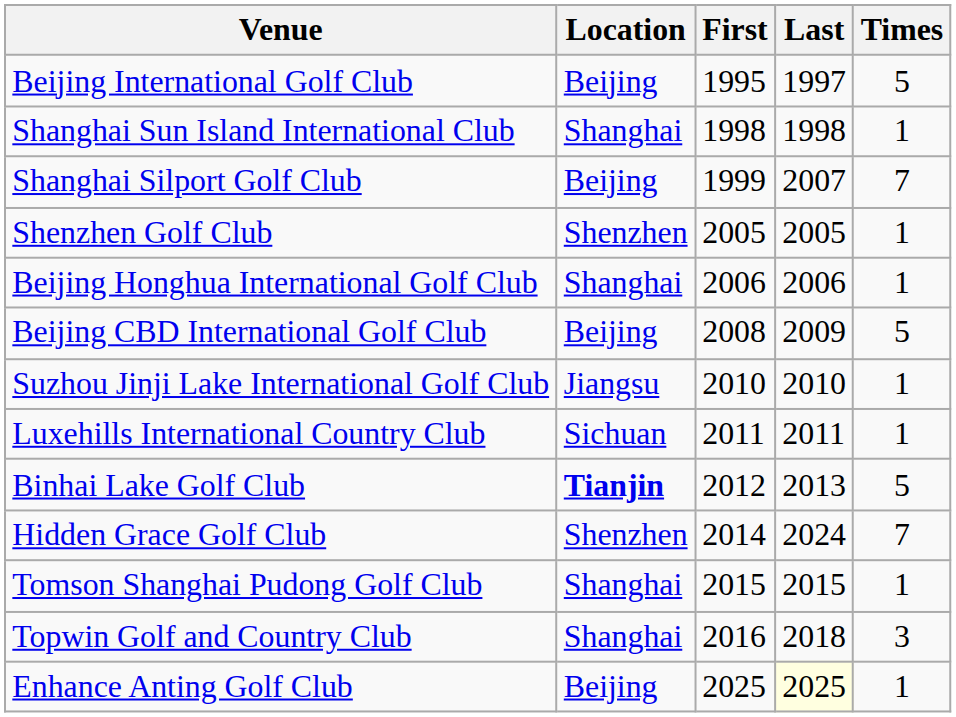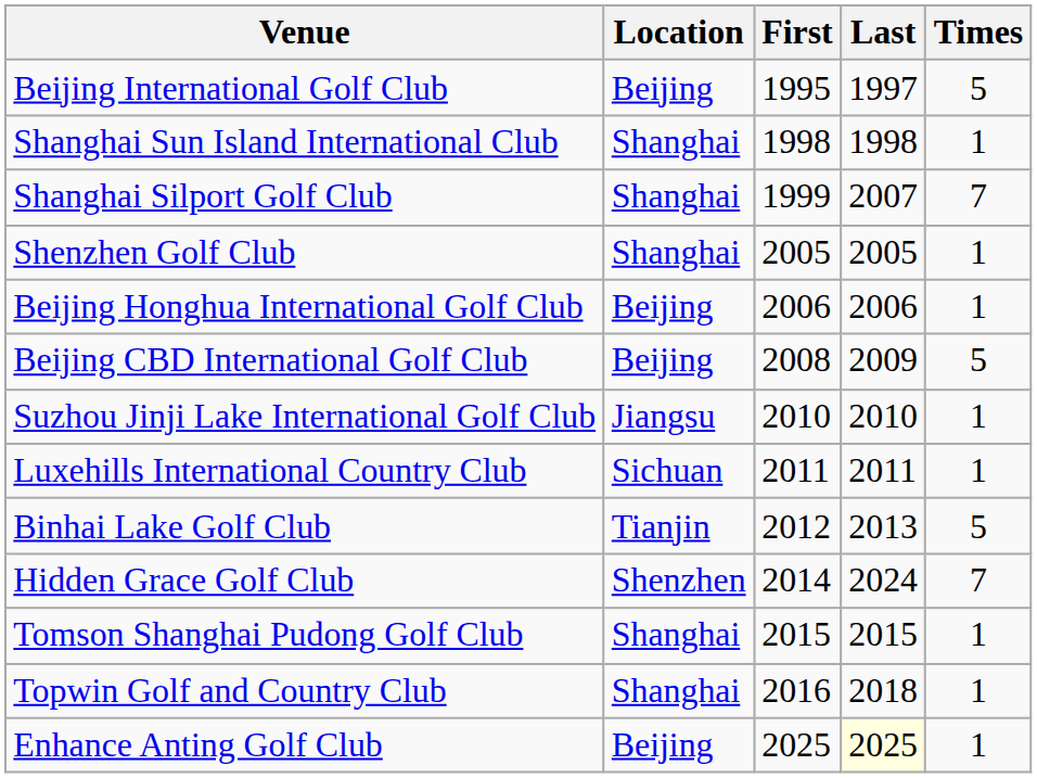 <table class="wikitable">
 <tr>
 <th>Venue</th>
 <th>Location</th>
 <th>First</th>
 <th>Last</th>
 <th>Times</th>
 </tr>
 <tr>
 <td><a href='#'>Beijing International Golf Club</a></td>
 <td><a href='#'>Beijing</a></td>
 <td>1995</td>
 <td>1997</td>
 <td align=center>5</td>
 </tr>
 <tr>
 <td><a href='#'>Shanghai Sun Island International Club</a></td>
 <td><a href='#'>Shanghai</a></td>
 <td>1998</td>
 <td>1998</td>
 <td align=center>1</td>
 </tr>
 <tr>
 <td><a href='#'>Shanghai Silport Golf Club</a></td>
-<td><a href='#'>Beijing</a></td>
+<td><a href='#'>Shanghai</a></td>
 <td>1999</td>
 <td>2007</td>
 <td align=center>7</td>
 </tr>
 <tr>
 <td><a href='#'>Shenzhen Golf Club</a></td>
-<td><a href='#'>Shenzhen</a></td>
+<td><a href='#'>Shanghai</a></td>
 <td>2005</td>
 <td>2005</td>
 <td align=center>1</td>
 </tr>
 <tr>
 <td><a href='#'>Beijing Honghua International Golf Club</a></td>
-<td><a href='#'>Shanghai</a></td>
+<td><a href='#'>Beijing</a></td>
 <td>2006</td>
 <td>2006</td>
 <td align=center>1</td>
 </tr>
 <tr>
 <td><a href='#'>Beijing CBD International Golf Club</a></td>
 <td><a href='#'>Beijing</a></td>
 <td>2008</td>
 <td>2009</td>
 <td align=center>5</td>
 </tr>
 <tr>
 <td><a href='#'>Suzhou Jinji Lake International Golf Club</a></td>
 <td><a href='#'>Jiangsu</a></td>
 <td>2010</td>
 <td>2010</td>
 <td align=center>1</td>
 </tr>
 <tr>
 <td><a href='#'>Luxehills International Country Club</a></td>
 <td><a href='#'>Sichuan</a></td>
 <td>2011</td>
 <td>2011</td>
 <td align=center>1</td>
 </tr>
 <tr>
 <td><a href='#'>Binhai Lake Golf Club</a></td>
-<td><strong><a href='#'>Tianjin</a></strong></td>
+<td><a href='#'>Tianjin</a></td>
 <td>2012</td>
 <td>2013</td>
 <td align=center>5</td>
 </tr>
 <tr>
 <td><a href='#'>Hidden Grace Golf Club</a></td>
 <td><a href='#'>Shenzhen</a></td>
 <td>2014</td>
 <td>2024</td>
 <td align=center>7</td>
 </tr>
 <tr>
 <td><a href='#'>Tomson Shanghai Pudong Golf Club</a></td>
 <td><a href='#'>Shanghai</a></td>
 <td>2015</td>
 <td>2015</td>
 <td align=center>1</td>
 </tr>
 <tr>
 <td><a href='#'>Topwin Golf and Country Club</a></td>
 <td><a href='#'>Shanghai</a></td>
 <td>2016</td>
 <td>2018</td>
-<td align=center>3</td>
+<td align=center>1</td>
 </tr>
 <tr>
 <td><a href='#'>Enhance Anting Golf Club</a></td>
 <td><a href='#'>Beijing</a></td>
 <td>2025</td>
 <td style="background: lightyellow;">2025</td>
 <td align=center>1</td>
 </tr>
 </table>
